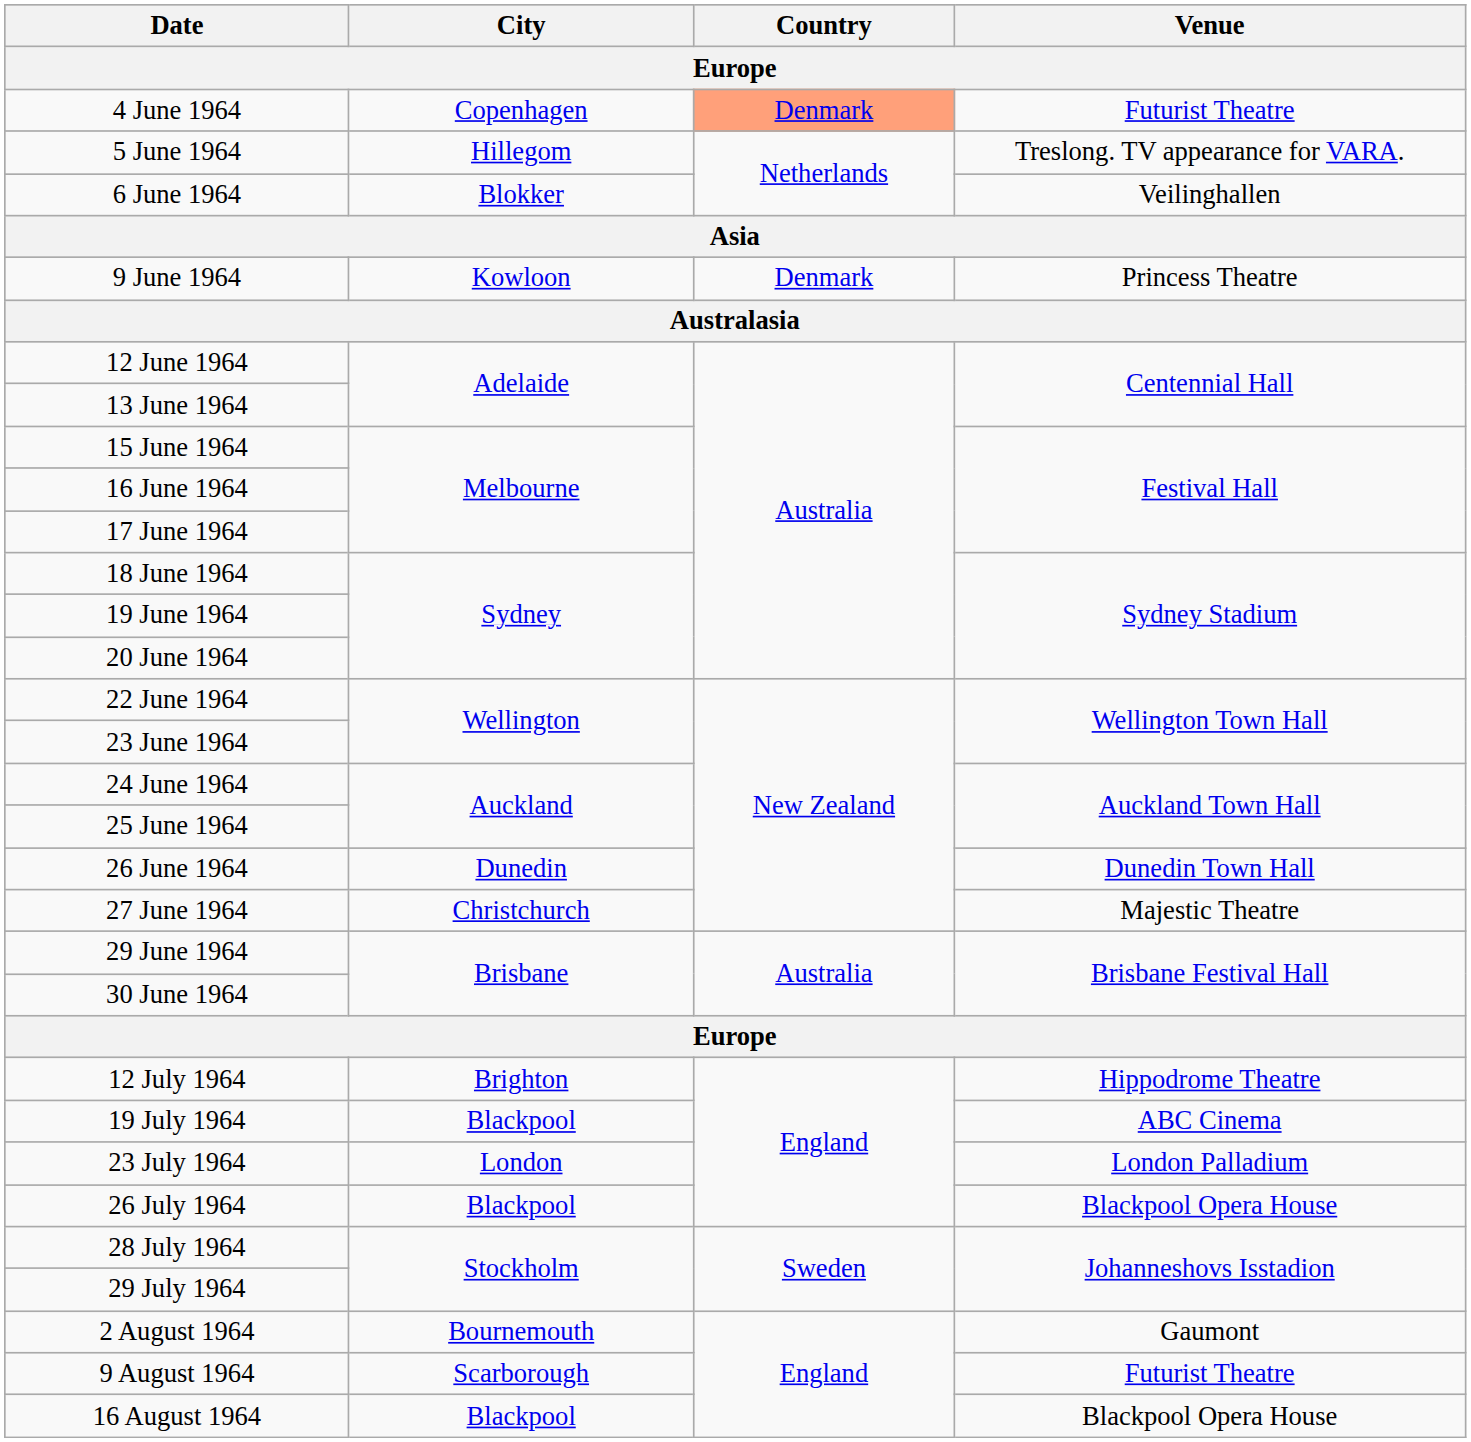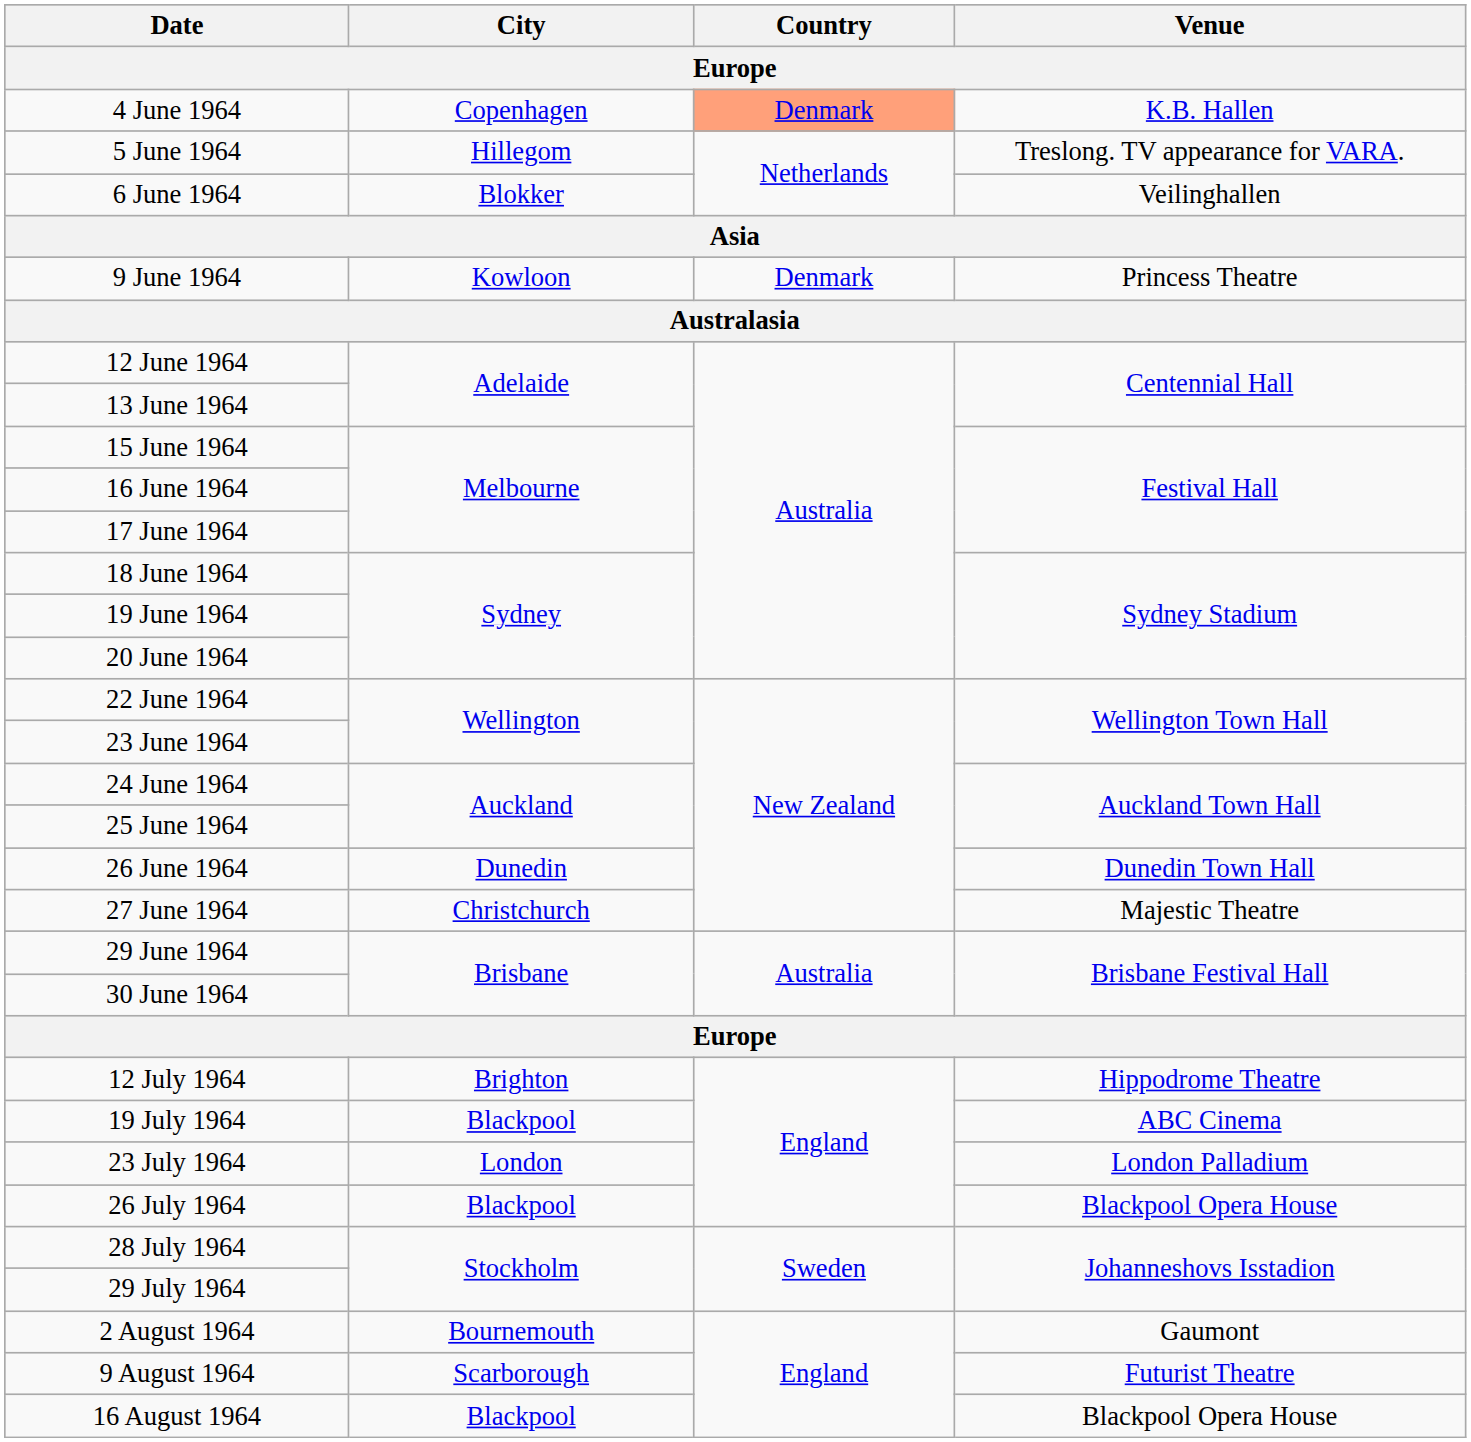 <table class="wikitable" style="text-align:center;">
 <tr>
 <th width="200">Date</th>
 <th width="200">City</th>
 <th width="150">Country</th>
 <th width="300">Venue</th>
 </tr>
 <tr>
 <th colspan="4">Europe</th>
 </tr>
 <tr>
 <td>4 June 1964</td>
 <td><a href='#'>Copenhagen</a></td>
 <td style="background: lightsalmon;"><a href='#'>Denmark</a></td>
-<td><a href='#'>Futurist Theatre</a></td>
+<td><a href='#'>K.B. Hallen</a></td>
 </tr>
 <tr>
 <td>5 June 1964</td>
 <td><a href='#'>Hillegom</a></td>
 <td rowspan="2"><a href='#'>Netherlands</a></td>
 <td>Treslong. TV appearance for <a href='#'>VARA</a>.</td>
 </tr>
 <tr>
 <td>6 June 1964</td>
 <td><a href='#'>Blokker</a></td>
 <td>Veilinghallen</td>
 </tr>
 <tr>
 <th colspan="4">Asia</th>
 </tr>
 <tr>
 <td>9 June 1964 </td>
 <td><a href='#'>Kowloon</a></td>
 <td><a href='#'>Denmark</a></td>
 <td>Princess Theatre</td>
 </tr>
 <tr>
 <th colspan="4">Australasia</th>
 </tr>
 <tr>
 <td>12 June 1964</td>
 <td rowspan="2"><a href='#'>Adelaide</a></td>
 <td rowspan="8"><a href='#'>Australia</a></td>
 <td rowspan="2"><a href='#'>Centennial Hall</a></td>
 </tr>
 <tr>
 <td>13 June 1964</td>
 </tr>
 <tr>
 <td>15 June 1964</td>
 <td rowspan="3"><a href='#'>Melbourne</a></td>
 <td rowspan="3"><a href='#'>Festival Hall</a></td>
 </tr>
 <tr>
 <td>16 June 1964</td>
 </tr>
 <tr>
 <td>17 June 1964</td>
 </tr>
 <tr>
 <td>18 June 1964</td>
 <td rowspan="3"><a href='#'>Sydney</a></td>
 <td rowspan="3"><a href='#'>Sydney Stadium</a></td>
 </tr>
 <tr>
 <td>19 June 1964</td>
 </tr>
 <tr>
 <td>20 June 1964</td>
 </tr>
 <tr>
 <td>22 June 1964</td>
 <td rowspan="2"><a href='#'>Wellington</a></td>
 <td rowspan="6"><a href='#'>New Zealand</a></td>
 <td rowspan="2"><a href='#'>Wellington Town Hall</a></td>
 </tr>
 <tr>
 <td>23 June 1964</td>
 </tr>
 <tr>
 <td>24 June 1964</td>
 <td rowspan="2"><a href='#'>Auckland</a></td>
 <td rowspan="2"><a href='#'>Auckland Town Hall</a></td>
 </tr>
 <tr>
 <td>25 June 1964</td>
 </tr>
 <tr>
 <td>26 June 1964</td>
 <td><a href='#'>Dunedin</a></td>
 <td><a href='#'>Dunedin Town Hall</a></td>
 </tr>
 <tr>
 <td>27 June 1964</td>
 <td><a href='#'>Christchurch</a></td>
 <td>Majestic Theatre</td>
 </tr>
 <tr>
 <td>29 June 1964</td>
 <td rowspan="2"><a href='#'>Brisbane</a></td>
 <td rowspan="2"><a href='#'>Australia</a></td>
 <td rowspan="2"><a href='#'>Brisbane Festival Hall</a></td>
 </tr>
 <tr>
 <td>30 June 1964</td>
 </tr>
 <tr>
 <th colspan="4">Europe</th>
 </tr>
 <tr>
 <td>12 July 1964</td>
 <td><a href='#'>Brighton</a></td>
 <td rowspan="4"><a href='#'>England</a></td>
 <td><a href='#'>Hippodrome Theatre</a></td>
 </tr>
 <tr>
 <td>19 July 1964</td>
 <td><a href='#'>Blackpool</a></td>
 <td><a href='#'>ABC Cinema</a></td>
 </tr>
 <tr>
 <td>23 July 1964</td>
 <td><a href='#'>London</a></td>
 <td><a href='#'>London Palladium</a></td>
 </tr>
 <tr>
 <td>26 July 1964</td>
 <td><a href='#'>Blackpool</a></td>
 <td><a href='#'>Blackpool Opera House</a></td>
 </tr>
 <tr>
 <td>28 July 1964</td>
 <td rowspan="2"><a href='#'>Stockholm</a></td>
 <td rowspan="2"><a href='#'>Sweden</a></td>
 <td rowspan="2"><a href='#'>Johanneshovs Isstadion</a></td>
 </tr>
 <tr>
 <td>29 July 1964</td>
 </tr>
 <tr>
 <td>2 August 1964</td>
 <td><a href='#'>Bournemouth</a></td>
 <td rowspan="3"><a href='#'>England</a></td>
 <td>Gaumont</td>
 </tr>
 <tr>
 <td>9 August 1964</td>
 <td><a href='#'>Scarborough</a></td>
 <td><a href='#'>Futurist Theatre</a></td>
 </tr>
 <tr>
 <td>16 August 1964</td>
 <td><a href='#'>Blackpool</a></td>
 <td>Blackpool Opera House</td>
 </tr>
 </table>
